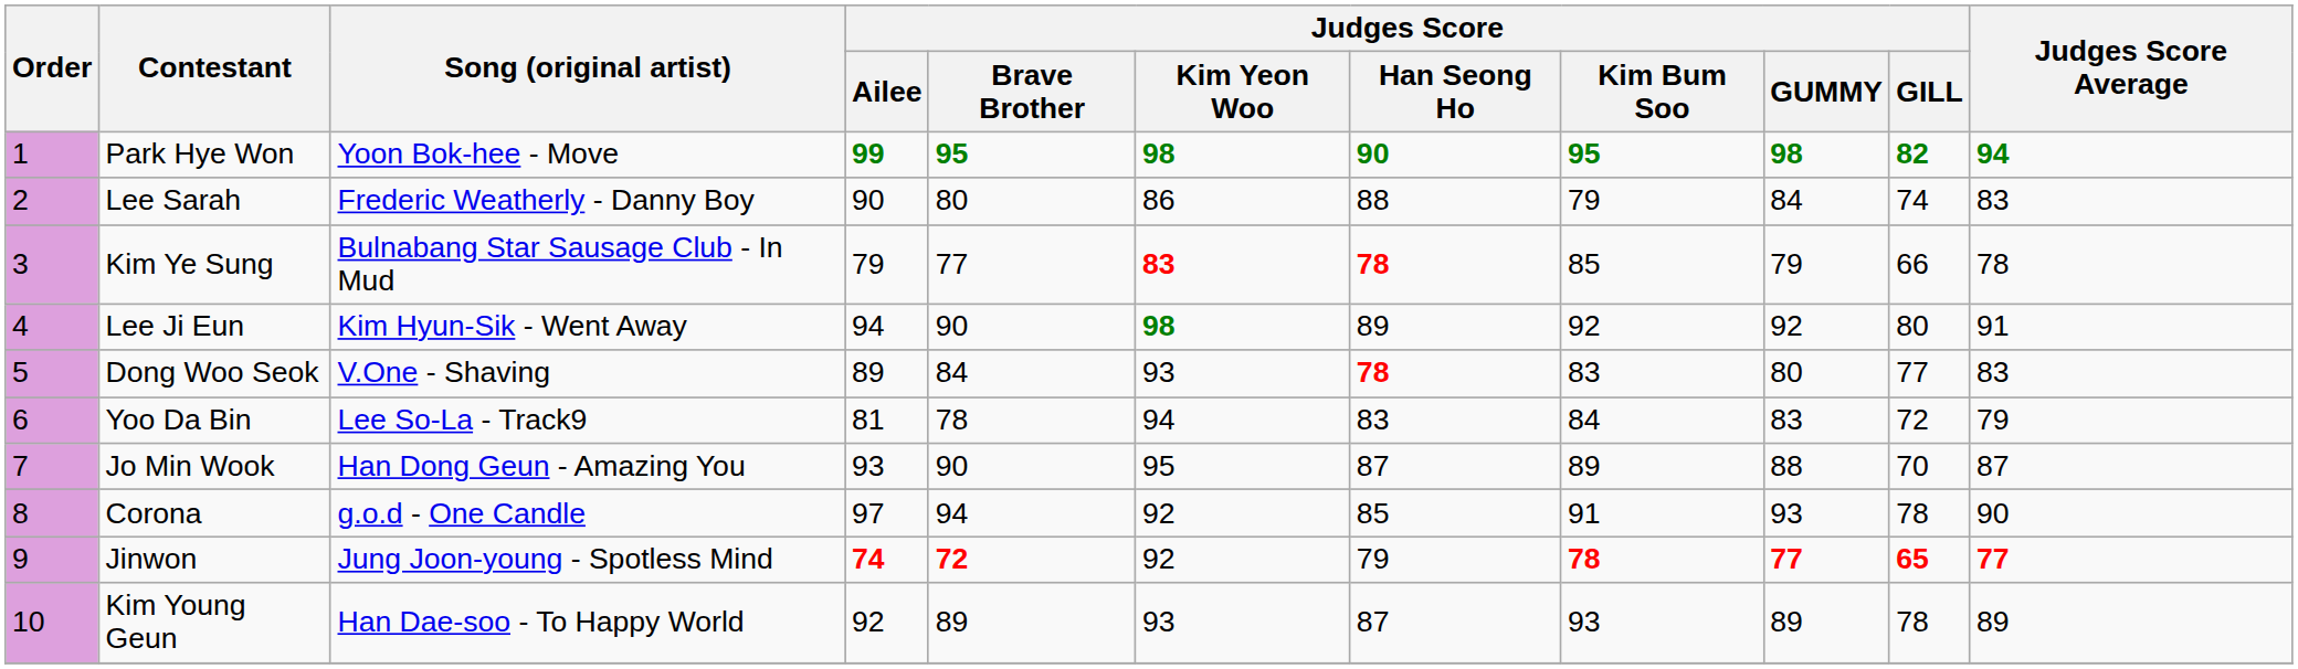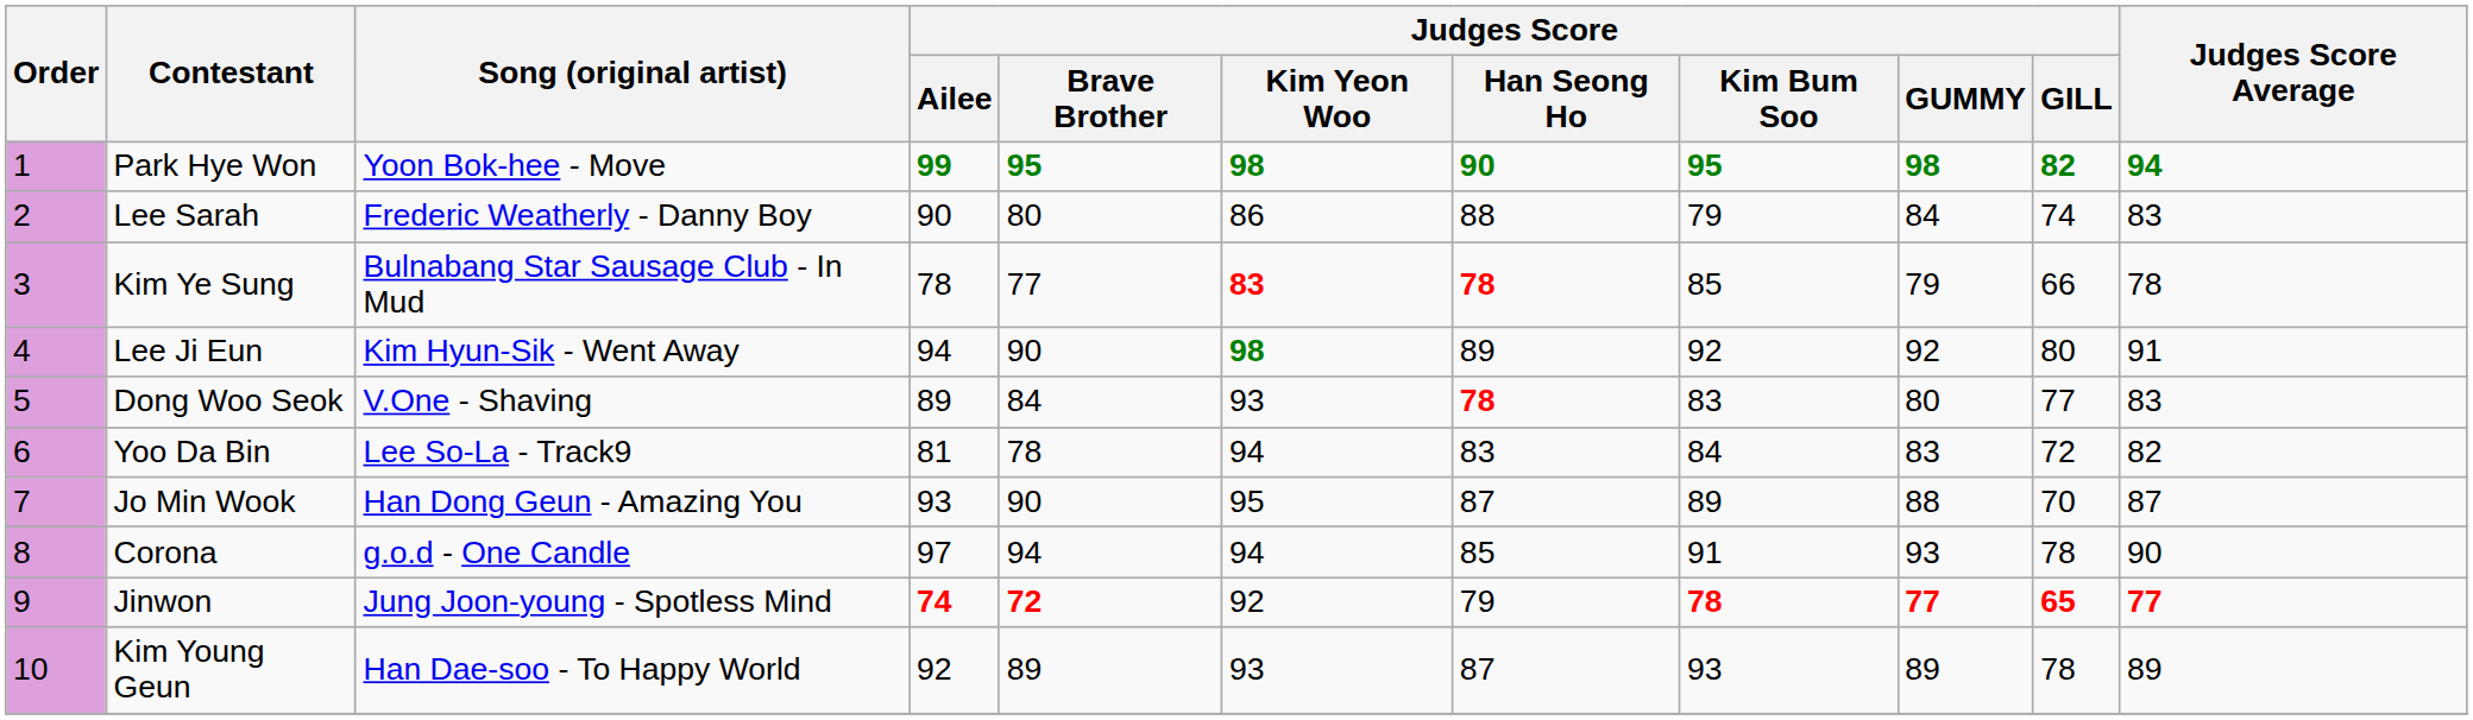 <table class="wikitable">
 <tr>
 <th scope="col" rowspan="2">Order</th>
 <th scope="col" rowspan="2">Contestant</th>
 <th scope="col" rowspan="2">Song (original artist)</th>
 <th scope="col" colspan="7">Judges Score</th>
 <th scope="col" rowspan="2">Judges Score Average</th>
 </tr>
 <tr>
 <th>Ailee</th>
 <th>Brave Brother</th>
 <th>Kim Yeon Woo</th>
 <th>Han Seong Ho</th>
 <th>Kim Bum Soo</th>
 <th>GUMMY</th>
 <th>GILL</th>
 </tr>
 <tr>
 <td style="background:plum">1</td>
 <td>Park Hye Won</td>
 <td><a href='#'>Yoon Bok-hee</a> - Move</td>
 <td style=color:green><strong>99</strong></td>
 <td style=color:green><strong>95</strong></td>
 <td style=color:green><strong>98</strong></td>
 <td style=color:green><strong>90</strong></td>
 <td style=color:green><strong>95</strong></td>
 <td style=color:green><strong>98</strong></td>
 <td style=color:green><strong>82</strong></td>
 <td style=color:green><strong>94</strong></td>
 </tr>
 <tr>
 <td style="background:plum">2</td>
 <td>Lee Sarah</td>
 <td><a href='#'>Frederic Weatherly</a> - Danny Boy</td>
 <td>90</td>
 <td>80</td>
 <td>86</td>
 <td>88</td>
 <td>79</td>
 <td>84</td>
 <td>74</td>
 <td>83</td>
 </tr>
 <tr>
 <td style="background:plum">3</td>
 <td>Kim Ye Sung</td>
 <td><a href='#'>Bulnabang Star Sausage Club</a> - In Mud</td>
-<td>79</td>
+<td>78</td>
 <td>77</td>
 <td style=color:red><strong>83</strong></td>
 <td style=color:red><strong>78</strong></td>
 <td>85</td>
 <td>79</td>
 <td>66</td>
 <td>78</td>
 </tr>
 <tr>
 <td style="background:plum">4</td>
 <td>Lee Ji Eun</td>
 <td><a href='#'>Kim Hyun-Sik</a> - Went Away</td>
 <td>94</td>
 <td>90</td>
 <td style=color:green><strong>98</strong></td>
 <td>89</td>
 <td>92</td>
 <td>92</td>
 <td>80</td>
 <td>91</td>
 </tr>
 <tr>
 <td style="background:plum">5</td>
 <td>Dong Woo Seok</td>
 <td><a href='#'>V.One</a> - Shaving</td>
 <td>89</td>
 <td>84</td>
 <td>93</td>
 <td style=color:red><strong>78</strong></td>
 <td>83</td>
 <td>80</td>
 <td>77</td>
 <td>83</td>
 </tr>
 <tr>
 <td style="background:plum">6</td>
 <td>Yoo Da Bin</td>
 <td><a href='#'>Lee So-La</a> - Track9</td>
 <td>81</td>
 <td>78</td>
 <td>94</td>
 <td>83</td>
 <td>84</td>
 <td>83</td>
 <td>72</td>
-<td>79</td>
+<td>82</td>
 </tr>
 <tr>
 <td style="background:plum">7</td>
 <td>Jo Min Wook</td>
 <td><a href='#'>Han Dong Geun</a> - Amazing You</td>
 <td>93</td>
 <td>90</td>
 <td>95</td>
 <td>87</td>
 <td>89</td>
 <td>88</td>
 <td>70</td>
 <td>87</td>
 </tr>
 <tr>
 <td style="background:plum">8</td>
 <td>Corona</td>
 <td><a href='#'>g.o.d</a> - <a href='#'>One Candle</a></td>
 <td>97</td>
 <td>94</td>
-<td>92</td>
+<td>94</td>
 <td>85</td>
 <td>91</td>
 <td>93</td>
 <td>78</td>
 <td>90</td>
 </tr>
 <tr>
 <td style="background:plum">9</td>
 <td>Jinwon</td>
 <td><a href='#'>Jung Joon-young</a> - Spotless Mind</td>
 <td style=color:red><strong>74</strong></td>
 <td style=color:red><strong>72</strong></td>
 <td>92</td>
 <td>79</td>
 <td style=color:red><strong>78</strong></td>
 <td style=color:red><strong>77</strong></td>
 <td style=color:red><strong>65</strong></td>
 <td style=color:red><strong>77</strong></td>
 </tr>
 <tr>
 <td style="background:plum">10</td>
 <td>Kim Young Geun</td>
 <td><a href='#'>Han Dae-soo</a> - To Happy World</td>
 <td>92</td>
 <td>89</td>
 <td>93</td>
 <td>87</td>
 <td>93</td>
 <td>89</td>
 <td>78</td>
 <td>89</td>
 </tr>
 <tr>
 </tr>
 </table>
